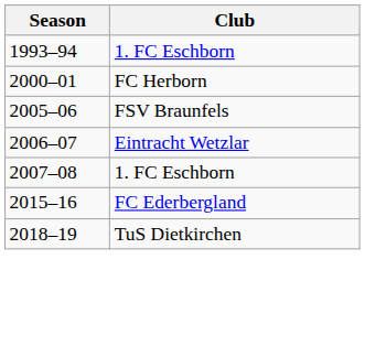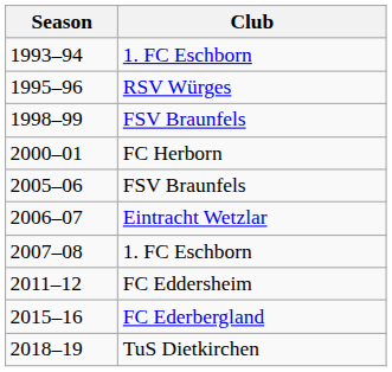 <table class="wikitable">
 <tr align="center" bgcolor="#dfdfdf">
 <th width="80">Season</th>
 <th width="200">Club</th>
 </tr>
 <tr>
 <td>1993–94</td>
 <td><a href='#'>1. FC Eschborn</a></td>
+</tr>
+<tr>
+<td>1995–96</td>
+<td><a href='#'>RSV Würges</a></td>
+</tr>
+<tr>
+<td>1998–99</td>
+<td><a href='#'>FSV Braunfels</a></td>
 </tr>
 <tr>
 <td>2000–01</td>
 <td>FC Herborn</td>
 </tr>
 <tr>
 <td>2005–06</td>
 <td>FSV Braunfels</td>
 </tr>
 <tr>
 <td>2006–07</td>
 <td><a href='#'>Eintracht Wetzlar</a></td>
 </tr>
 <tr>
 <td>2007–08</td>
 <td>1. FC Eschborn</td>
 </tr>
 <tr>
+<td>2011–12</td>
+<td>FC Eddersheim</td>
+</tr>
+<tr>
 <td>2015–16</td>
 <td><a href='#'>FC Ederbergland</a></td>
 </tr>
 <tr>
 <td>2018–19</td>
 <td>TuS Dietkirchen</td>
 </tr>
 </table>
